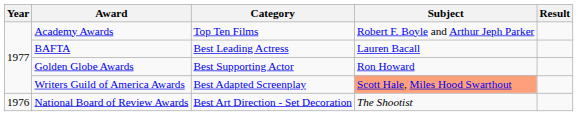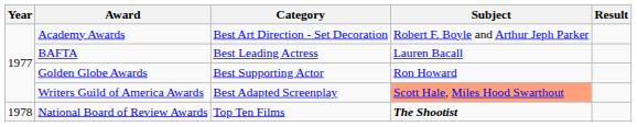 <table class="wikitable">
 <tr>
 <th>Year</th>
 <th>Award</th>
 <th>Category</th>
 <th>Subject</th>
 <th>Result</th>
 </tr>
 <tr>
 <td rowspan=4>1977</td>
 <td rowspan=1><a href='#'>Academy Awards</a></td>
-<td><a href='#'>Top Ten Films</a></td>
+<td><a href='#'>Best Art Direction - Set Decoration</a></td>
 <td><a href='#'>Robert F. Boyle</a> and <a href='#'>Arthur Jeph Parker</a></td>
 <td></td>
 </tr>
 <tr>
 <td rowspan=1><a href='#'>BAFTA</a></td>
 <td><a href='#'>Best Leading Actress</a></td>
 <td><a href='#'>Lauren Bacall</a></td>
 <td></td>
 </tr>
 <tr>
 <td rowspan=1><a href='#'>Golden Globe Awards</a></td>
 <td><a href='#'>Best Supporting Actor</a></td>
 <td><a href='#'>Ron Howard</a></td>
 <td></td>
 </tr>
 <tr>
 <td rowspan=1><a href='#'>Writers Guild of America Awards</a></td>
 <td><a href='#'>Best Adapted Screenplay</a></td>
 <td style="background: lightsalmon;"><a href='#'>Scott Hale</a>, <a href='#'>Miles Hood Swarthout</a></td>
 <td></td>
 </tr>
 <tr>
-<td>1976</td>
+<td>1978</td>
 <td><a href='#'>National Board of Review Awards</a></td>
-<td><a href='#'>Best Art Direction - Set Decoration</a></td>
-<td><em>The Shootist</em></td>
+<td><a href='#'>Top Ten Films</a></td>
+<td><strong><em>The Shootist</em></strong></td>
 <td></td>
 </tr>
 </table>
